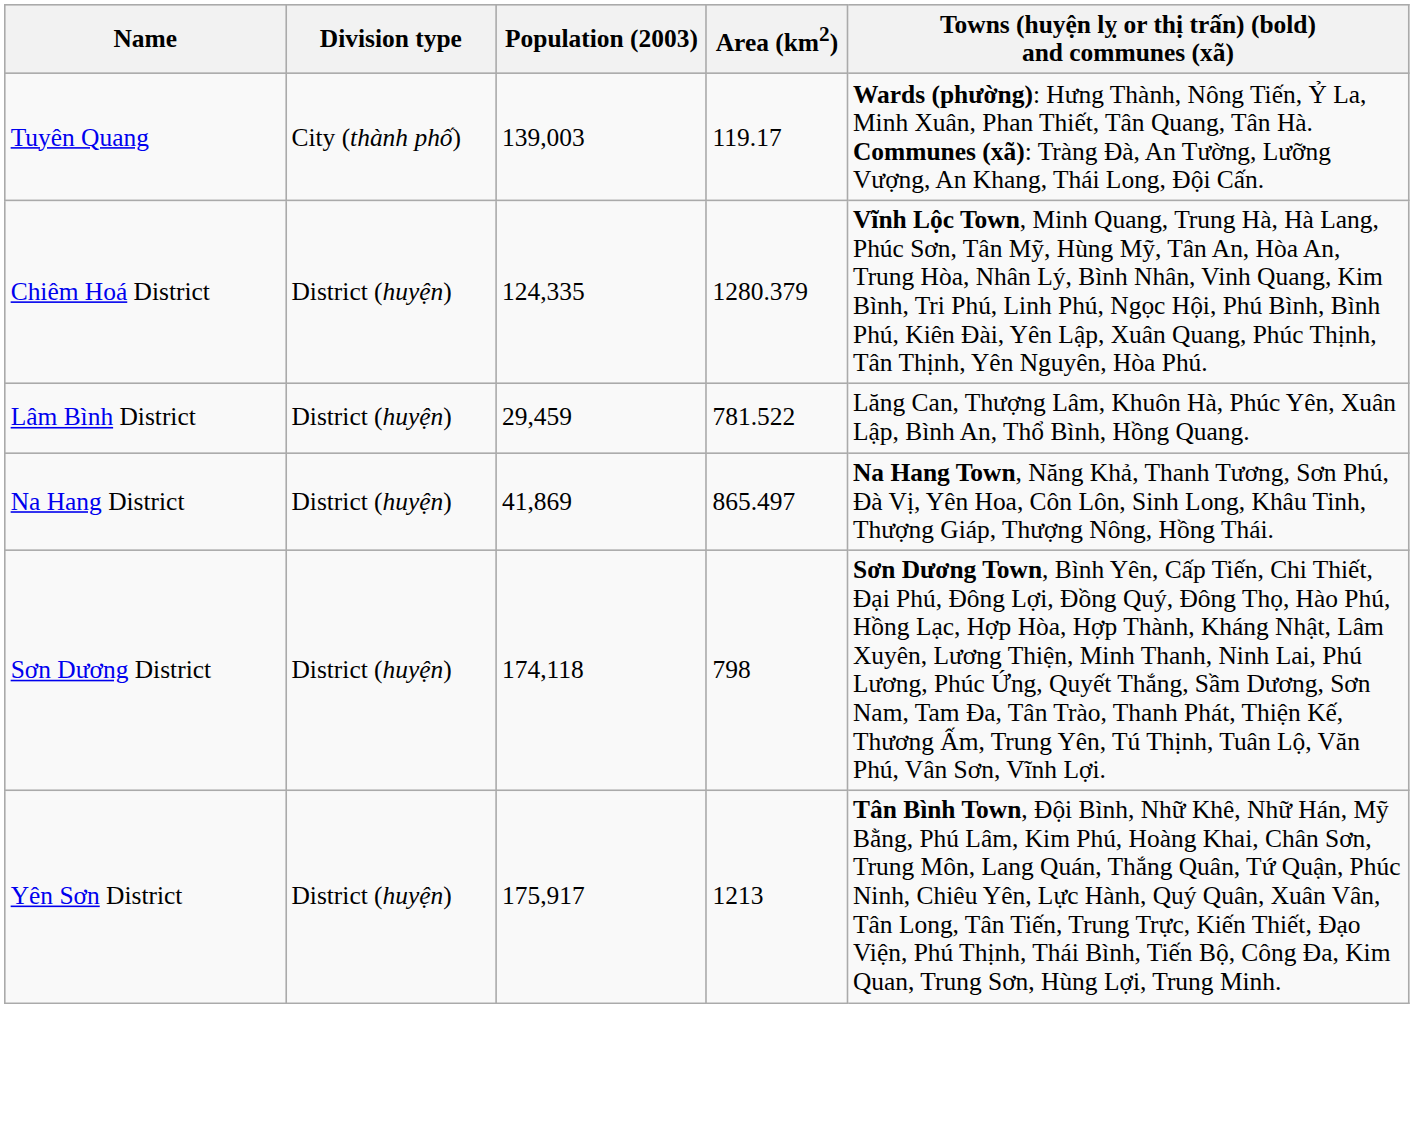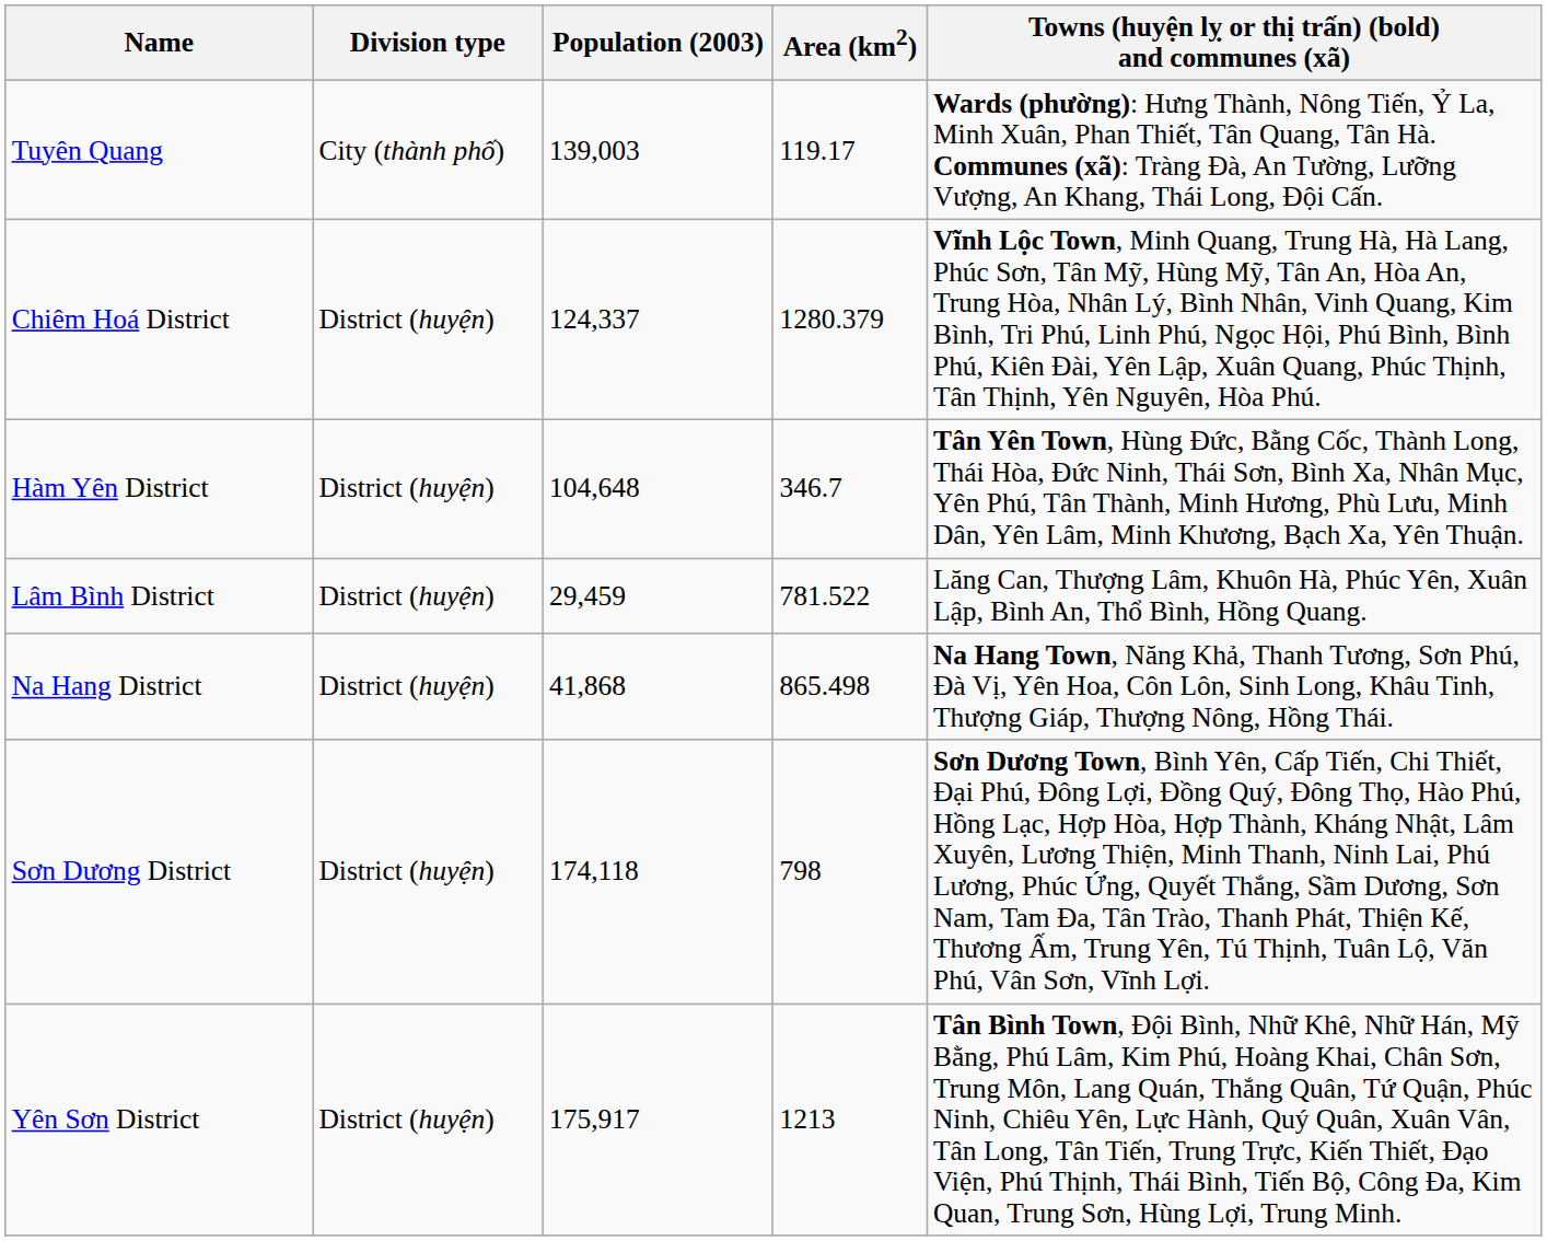 <table class="wikitable" width= "100%">
 <tr>
 <th width=20%>Name</th>
 <th width=15%>Division type</th>
 <th width=15%>Population (2003)</th>
 <th width=10%>Area (km<sup>2</sup>)</th>
 <th width=40%>Towns (huyện lỵ or thị trấn) (bold)<br>and communes (xã)</th>
 </tr>
 <tr>
 <td><a href='#'>Tuyên Quang</a></td>
 <td>City  (<em>thành phố</em>)</td>
 <td>139,003</td>
 <td>119.17 </td>
 <td><strong>Wards (phường)</strong>: Hưng Thành, Nông Tiến, Ỷ La, Minh Xuân, Phan Thiết, Tân Quang, Tân Hà.<br><strong>Communes (xã)</strong>: Tràng Đà, An Tường, Lưỡng Vượng, An Khang, Thái Long, Đội Cấn.</td>
 </tr>
 <tr>
 <td><a href='#'>Chiêm Hoá</a> District</td>
 <td>District (<em>huyện</em>)</td>
-<td>124,335</td>
+<td>124,337</td>
 <td>1280.379</td>
 <td><strong>Vĩnh Lộc Town</strong>, Minh Quang, Trung Hà, Hà Lang, Phúc Sơn, Tân Mỹ, Hùng Mỹ, Tân An, Hòa An, Trung Hòa, Nhân Lý, Bình Nhân, Vinh Quang, Kim Bình, Tri Phú, Linh Phú, Ngọc Hội, Phú Bình, Bình Phú, Kiên Đài, Yên Lập, Xuân Quang, Phúc Thịnh, Tân Thịnh, Yên Nguyên, Hòa Phú.</td>
+</tr>
+<tr>
+<td><a href='#'>Hàm Yên</a> District</td>
+<td>District (<em>huyện</em>)</td>
+<td>104,648</td>
+<td>346.7</td>
+<td><strong>Tân Yên Town</strong>, Hùng Đức, Bằng Cốc, Thành Long, Thái Hòa, Đức Ninh, Thái Sơn, Bình Xa, Nhân Mục, Yên Phú, Tân Thành, Minh Hương, Phù Lưu, Minh Dân, Yên Lâm, Minh Khương, Bạch Xa, Yên Thuận.</td>
 </tr>
 <tr>
 <td><a href='#'>Lâm Bình</a> District</td>
 <td>District (<em>huyện</em>)</td>
 <td>29,459</td>
 <td>781.522</td>
 <td>Lăng Can, Thượng Lâm, Khuôn Hà, Phúc Yên, Xuân Lập, Bình An, Thổ Bình, Hồng Quang.</td>
 </tr>
 <tr>
 <td><a href='#'>Na Hang</a> District</td>
 <td>District (<em>huyện</em>)</td>
-<td>41,869</td>
-<td>865.497</td>
+<td>41,868</td>
+<td>865.498</td>
 <td><strong>Na Hang Town</strong>, Năng Khả, Thanh Tương, Sơn Phú, Đà Vị, Yên Hoa, Côn Lôn, Sinh Long, Khâu Tinh, Thượng Giáp, Thượng Nông, Hồng Thái.</td>
 </tr>
 <tr>
 <td><a href='#'>Sơn Dương</a> District</td>
 <td>District (<em>huyện</em>)</td>
 <td>174,118 </td>
 <td>798</td>
 <td><strong>Sơn Dương Town</strong>, Bình Yên, Cấp Tiến, Chi Thiết, Đại Phú, Đông Lợi, Đồng Quý, Đông Thọ, Hào Phú, Hồng Lạc, Hợp Hòa, Hợp Thành, Kháng Nhật, Lâm Xuyên, Lương Thiện, Minh Thanh, Ninh Lai, Phú Lương, Phúc Ứng, Quyết Thắng, Sầm Dương, Sơn Nam, Tam Đa, Tân Trào, Thanh Phát, Thiện Kế, Thương Ấm, Trung Yên, Tú Thịnh, Tuân Lộ, Văn Phú, Vân Sơn, Vĩnh Lợi.</td>
 </tr>
 <tr>
 <td><a href='#'>Yên Sơn</a> District</td>
 <td>District (<em>huyện</em>)</td>
 <td>175,917</td>
 <td>1213</td>
 <td><strong>Tân Bình Town</strong>, Đội Bình, Nhữ Khê, Nhữ Hán, Mỹ Bằng, Phú Lâm, Kim Phú, Hoàng Khai, Chân Sơn, Trung Môn, Lang Quán, Thắng Quân, Tứ Quận, Phúc Ninh, Chiêu Yên, Lực Hành, Quý Quân, Xuân Vân, Tân Long, Tân Tiến, Trung Trực, Kiến Thiết, Đạo Viện, Phú Thịnh, Thái Bình, Tiến Bộ, Công Đa, Kim Quan, Trung Sơn, Hùng Lợi, Trung Minh.</td>
 </tr>
 </table>
